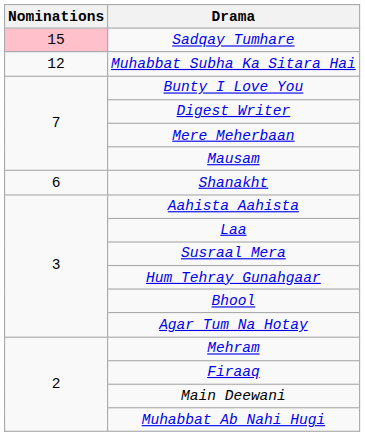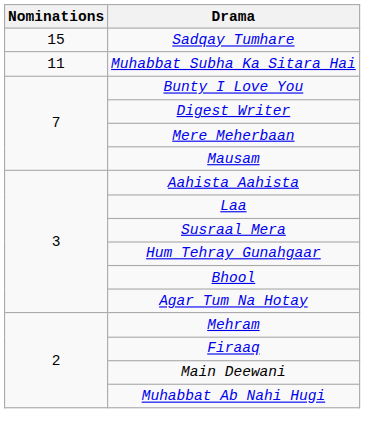 <table class="wikitable sortable" style="text-align:center">
 <tr>
 <th scope="col">Nominations</th>
 <th scope="col">Drama</th>
 </tr>
 <tr>
-<td style="background: pink; text-align:center">15</td>
+<td style="text-align:center">15</td>
 <td><em><a href='#'>Sadqay Tumhare</a></em></td>
 </tr>
 <tr>
-<td style="text-align:center">12</td>
+<td style="text-align:center">11</td>
 <td><em><a href='#'>Muhabbat Subha Ka Sitara Hai</a></em></td>
 </tr>
 <tr>
 <td rowspan=4 style="text-align:center">7</td>
 <td><em><a href='#'>Bunty I Love You</a></em></td>
 </tr>
 <tr>
 <td><em><a href='#'>Digest Writer</a></em></td>
 </tr>
 <tr>
 <td><em><a href='#'>Mere Meherbaan</a></em></td>
 </tr>
 <tr>
 <td><em><a href='#'>Mausam</a></em></td>
-</tr>
-<tr>
-<td>6</td>
-<td><em><a href='#'>Shanakht</a></em></td>
 </tr>
 <tr>
 <td rowspan=6 style="text-align:center">3</td>
 <td><em><a href='#'>Aahista Aahista</a></em></td>
 </tr>
 <tr>
 <td><em><a href='#'>Laa</a></em></td>
 </tr>
 <tr>
 <td><em><a href='#'>Susraal Mera</a></em></td>
 </tr>
 <tr>
 <td><em><a href='#'>Hum Tehray Gunahgaar</a></em></td>
 </tr>
 <tr>
 <td><em><a href='#'>Bhool</a></em></td>
 </tr>
 <tr>
 <td><em><a href='#'>Agar Tum Na Hotay</a></em></td>
 </tr>
 <tr>
 <td rowspan=4 style="text-align:center">2</td>
 <td><em><a href='#'>Mehram</a></em></td>
 </tr>
 <tr>
 <td><em><a href='#'>Firaaq</a></em></td>
 </tr>
 <tr>
 <td><em>Main Deewani</em></td>
 </tr>
 <tr>
 <td><em><a href='#'>Muhabbat Ab Nahi Hugi</a></em></td>
 </tr>
 </table>
